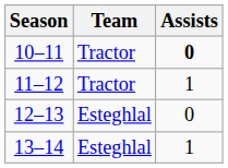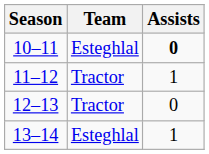 <table class="wikitable" style="text-align: center;">
 <tr>
 <th>Season</th>
 <th>Team</th>
 <th>Assists</th>
 </tr>
 <tr>
 <td><a href='#'>10–11</a></td>
-<td align="left"><a href='#'>Tractor</a></td>
+<td align="left"><a href='#'>Esteghlal</a></td>
 <td><strong>0</strong></td>
 </tr>
 <tr>
 <td><a href='#'>11–12</a></td>
 <td align="left"><a href='#'>Tractor</a></td>
 <td>1</td>
 </tr>
 <tr>
 <td><a href='#'>12–13</a></td>
-<td align="left"><a href='#'>Esteghlal</a></td>
+<td align="left"><a href='#'>Tractor</a></td>
 <td>0</td>
 </tr>
 <tr>
 <td><a href='#'>13–14</a></td>
 <td align="left"><a href='#'>Esteghlal</a></td>
 <td>1</td>
 </tr>
 </table>
